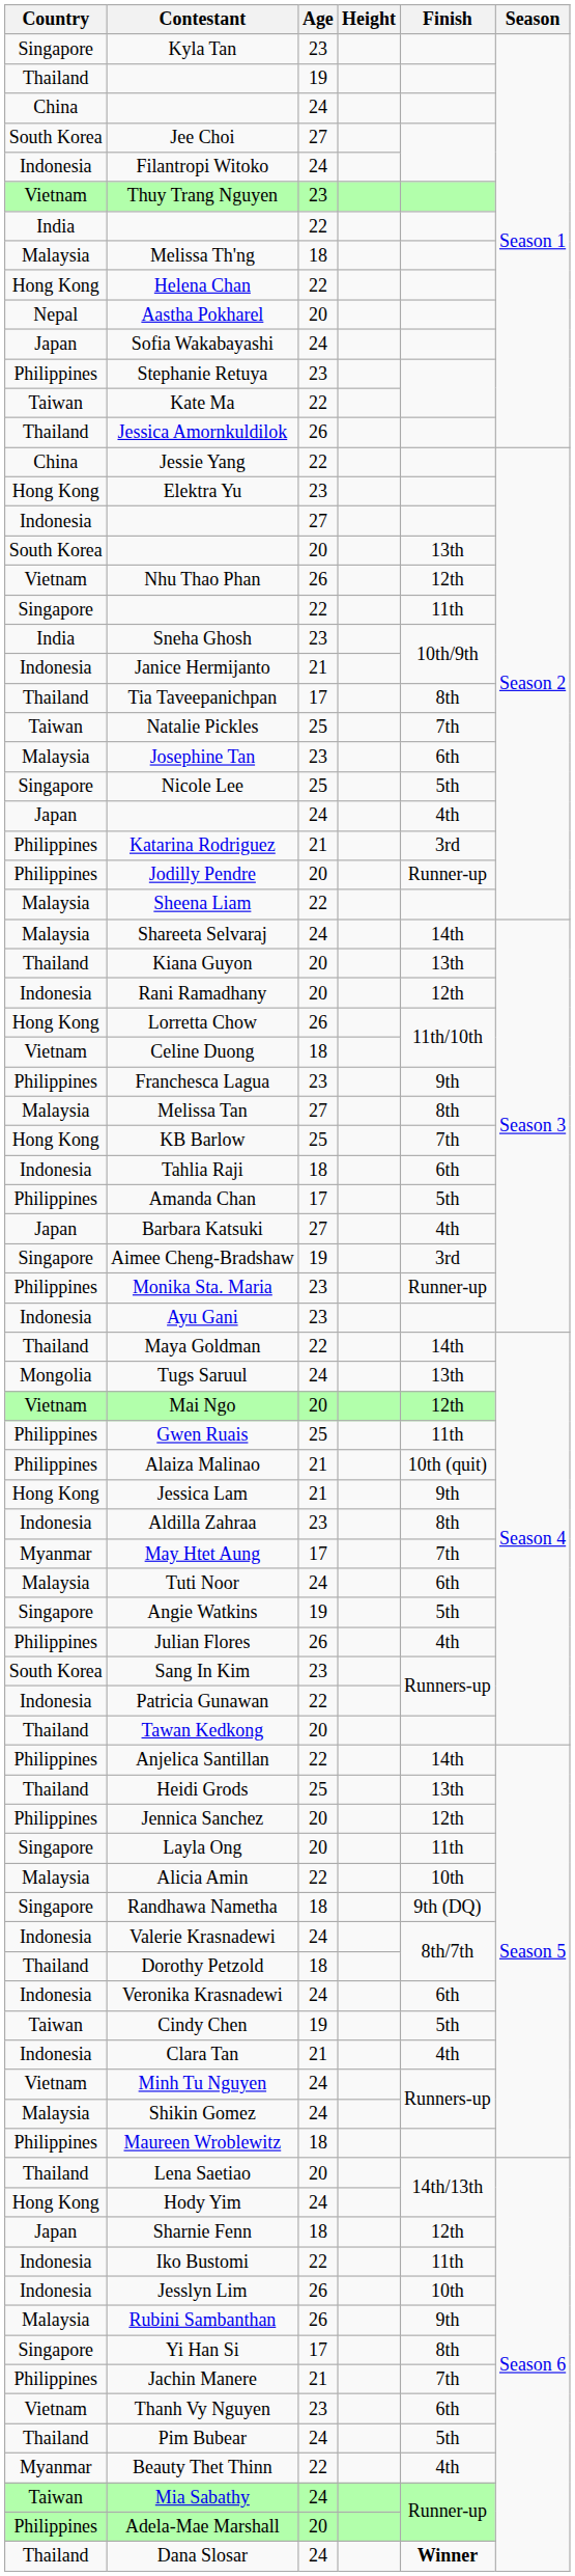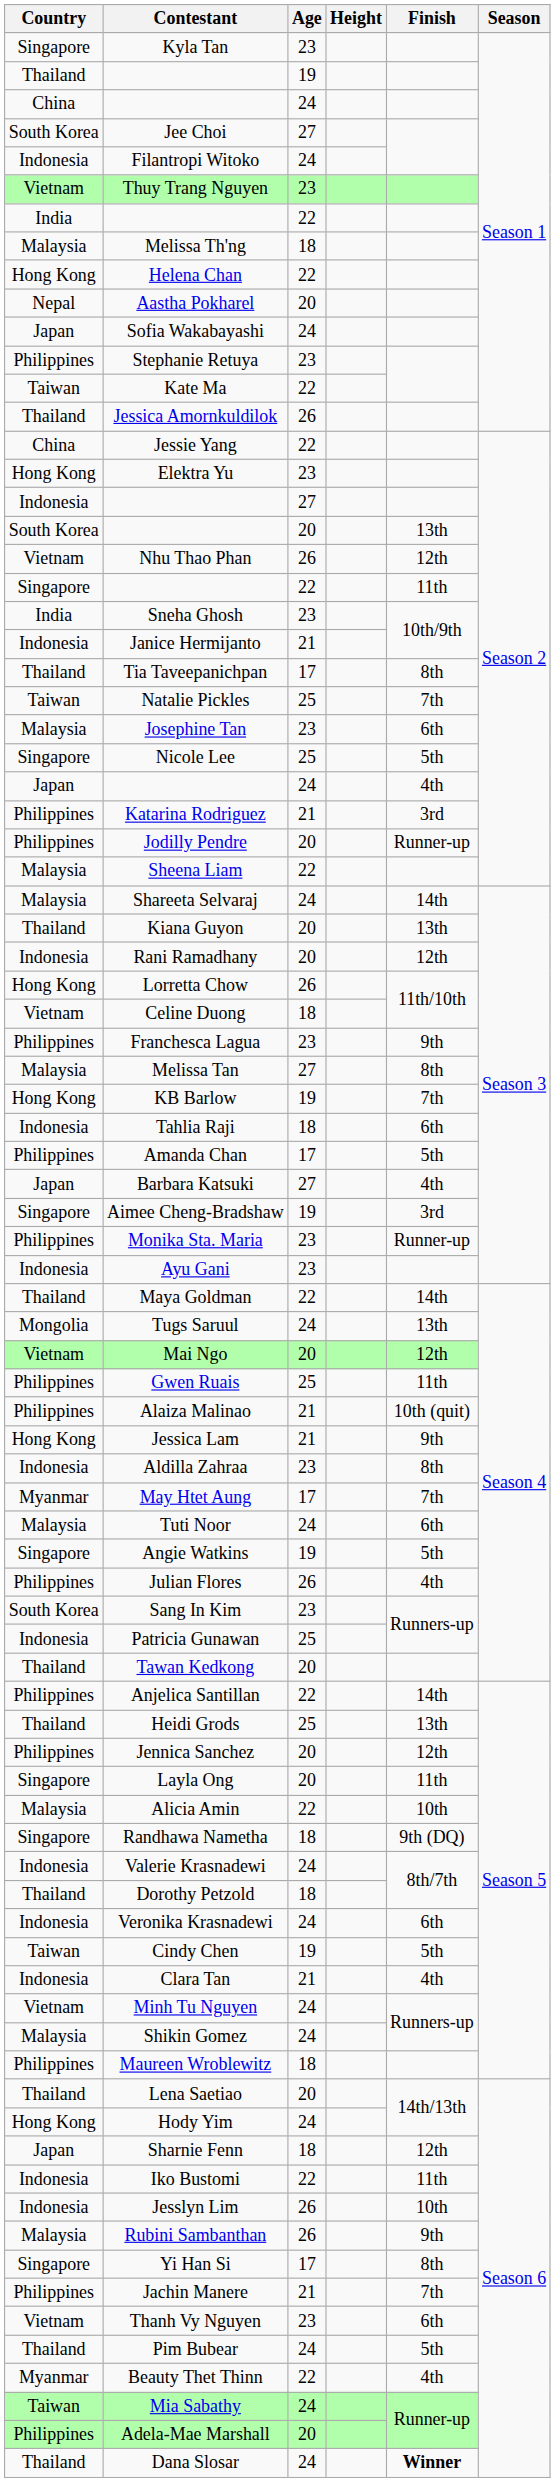 <table class="wikitable sortable" style="text-align:center">
 <tr>
 <th>Country</th>
 <th>Contestant</th>
 <th>Age</th>
 <th>Height</th>
 <th>Finish</th>
 <th>Season</th>
 </tr>
 <tr>
 <td>Singapore</td>
 <td>Kyla Tan</td>
 <td>23</td>
 <td></td>
 <td></td>
 <td rowspan="14"><a href='#'>Season 1</a></td>
 </tr>
 <tr>
 <td>Thailand</td>
 <td></td>
 <td>19</td>
 <td></td>
 <td></td>
 </tr>
 <tr>
 <td>China</td>
 <td></td>
 <td>24</td>
 <td></td>
 <td></td>
 </tr>
 <tr>
 <td>South Korea</td>
 <td>Jee Choi</td>
 <td>27</td>
 <td></td>
 <td rowspan="2"></td>
 </tr>
 <tr>
 <td>Indonesia</td>
 <td>Filantropi Witoko</td>
 <td>24</td>
 <td></td>
 </tr>
 <tr bgcolor="#B2FFAB">
 <td>Vietnam</td>
 <td>Thuy Trang Nguyen</td>
 <td>23</td>
 <td></td>
 <td></td>
 </tr>
 <tr>
 <td>India</td>
 <td></td>
 <td>22</td>
 <td></td>
 <td></td>
 </tr>
 <tr>
 <td>Malaysia</td>
 <td>Melissa Th'ng</td>
 <td>18</td>
 <td></td>
 <td></td>
 </tr>
 <tr>
 <td>Hong Kong</td>
 <td><a href='#'>Helena Chan</a></td>
 <td>22</td>
 <td></td>
 <td></td>
 </tr>
 <tr>
 <td>Nepal</td>
 <td><a href='#'>Aastha Pokharel</a></td>
 <td>20</td>
 <td></td>
 <td></td>
 </tr>
 <tr>
 <td>Japan</td>
 <td>Sofia Wakabayashi</td>
 <td>24</td>
 <td></td>
 <td></td>
 </tr>
 <tr>
 <td>Philippines</td>
 <td>Stephanie Retuya</td>
 <td>23</td>
 <td></td>
 <td rowspan="2"></td>
 </tr>
 <tr>
 <td>Taiwan</td>
 <td>Kate Ma</td>
 <td>22</td>
 <td></td>
 </tr>
 <tr>
 <td>Thailand</td>
 <td><a href='#'>Jessica Amornkuldilok</a></td>
 <td>26</td>
 <td></td>
 <td></td>
 </tr>
 <tr>
 <td>China</td>
 <td>Jessie Yang</td>
 <td>22</td>
 <td></td>
 <td></td>
 <td rowspan="16"><a href='#'>Season 2</a></td>
 </tr>
 <tr>
 <td>Hong Kong</td>
 <td>Elektra Yu</td>
 <td>23</td>
 <td></td>
 <td></td>
 </tr>
 <tr>
 <td>Indonesia</td>
 <td></td>
 <td>27</td>
 <td></td>
 <td></td>
 </tr>
 <tr>
 <td>South Korea</td>
 <td></td>
 <td>20</td>
 <td></td>
 <td>13th</td>
 </tr>
 <tr>
 <td>Vietnam</td>
 <td>Nhu Thao Phan</td>
 <td>26</td>
 <td></td>
 <td>12th</td>
 </tr>
 <tr>
 <td>Singapore</td>
 <td></td>
 <td>22</td>
 <td></td>
 <td>11th</td>
 </tr>
 <tr>
 <td>India</td>
 <td>Sneha Ghosh</td>
 <td>23</td>
 <td></td>
 <td rowspan="2">10th/9th</td>
 </tr>
 <tr>
 <td>Indonesia</td>
 <td>Janice Hermijanto</td>
 <td>21</td>
 <td></td>
 </tr>
 <tr>
 <td>Thailand</td>
 <td>Tia Taveepanichpan</td>
 <td>17</td>
 <td></td>
 <td>8th</td>
 </tr>
 <tr>
 <td>Taiwan</td>
 <td>Natalie Pickles</td>
 <td>25</td>
 <td></td>
 <td>7th</td>
 </tr>
 <tr>
 <td>Malaysia</td>
 <td><a href='#'>Josephine Tan</a></td>
 <td>23</td>
 <td></td>
 <td>6th</td>
 </tr>
 <tr>
 <td>Singapore</td>
 <td>Nicole Lee</td>
 <td>25</td>
 <td></td>
 <td>5th</td>
 </tr>
 <tr>
 <td>Japan</td>
 <td></td>
 <td>24</td>
 <td></td>
 <td>4th</td>
 </tr>
 <tr>
 <td>Philippines</td>
 <td><a href='#'>Katarina Rodriguez</a></td>
 <td>21</td>
 <td></td>
 <td>3rd</td>
 </tr>
 <tr>
 <td>Philippines</td>
 <td><a href='#'>Jodilly Pendre</a></td>
 <td>20</td>
 <td></td>
 <td>Runner-up</td>
 </tr>
 <tr>
 <td>Malaysia</td>
 <td><a href='#'>Sheena Liam</a></td>
 <td>22</td>
 <td></td>
 <td></td>
 </tr>
 <tr>
 <td>Malaysia</td>
 <td>Shareeta Selvaraj</td>
 <td>24</td>
 <td></td>
 <td>14th</td>
 <td rowspan="14"><a href='#'>Season 3</a></td>
 </tr>
 <tr>
 <td>Thailand</td>
 <td>Kiana Guyon</td>
 <td>20</td>
 <td></td>
 <td>13th</td>
 </tr>
 <tr>
 <td>Indonesia</td>
 <td>Rani Ramadhany</td>
 <td>20</td>
 <td></td>
 <td>12th</td>
 </tr>
 <tr>
 <td>Hong Kong</td>
 <td>Lorretta Chow</td>
 <td>26</td>
 <td></td>
 <td rowspan="2">11th/10th</td>
 </tr>
 <tr>
 <td>Vietnam</td>
 <td>Celine Duong</td>
 <td>18</td>
 <td></td>
 </tr>
 <tr>
 <td>Philippines</td>
 <td>Franchesca Lagua</td>
 <td>23</td>
 <td></td>
 <td>9th</td>
 </tr>
 <tr>
 <td>Malaysia</td>
 <td>Melissa Tan</td>
 <td>27</td>
 <td></td>
 <td>8th</td>
 </tr>
 <tr>
 <td>Hong Kong</td>
 <td>KB Barlow</td>
-<td>25</td>
+<td>19</td>
 <td></td>
 <td>7th</td>
 </tr>
 <tr>
 <td>Indonesia</td>
 <td>Tahlia Raji</td>
 <td>18</td>
 <td></td>
 <td>6th</td>
 </tr>
 <tr>
 <td>Philippines</td>
 <td>Amanda Chan</td>
 <td>17</td>
 <td></td>
 <td>5th</td>
 </tr>
 <tr>
 <td>Japan</td>
 <td>Barbara Katsuki</td>
 <td>27</td>
 <td></td>
 <td>4th</td>
 </tr>
 <tr>
 <td>Singapore</td>
 <td>Aimee Cheng-Bradshaw</td>
 <td>19</td>
 <td></td>
 <td>3rd</td>
 </tr>
 <tr>
 <td>Philippines</td>
 <td><a href='#'>Monika Sta. Maria</a></td>
 <td>23</td>
 <td></td>
 <td>Runner-up</td>
 </tr>
 <tr>
 <td>Indonesia</td>
 <td><a href='#'>Ayu Gani</a></td>
 <td>23</td>
 <td></td>
 <td></td>
 </tr>
 <tr>
 <td>Thailand</td>
 <td>Maya Goldman</td>
 <td>22</td>
 <td></td>
 <td>14th</td>
 <td rowspan="14"><a href='#'>Season 4</a></td>
 </tr>
 <tr>
 <td>Mongolia</td>
 <td>Tugs Saruul</td>
 <td>24</td>
 <td></td>
 <td>13th</td>
 </tr>
 <tr bgcolor="#B2FFAB">
 <td>Vietnam</td>
 <td>Mai Ngo </td>
 <td>20</td>
 <td></td>
 <td>12th</td>
 </tr>
 <tr>
 <td>Philippines</td>
 <td><a href='#'>Gwen Ruais</a></td>
 <td>25</td>
 <td></td>
 <td>11th</td>
 </tr>
 <tr>
 <td>Philippines</td>
 <td>Alaiza Malinao</td>
 <td>21</td>
 <td></td>
 <td>10th (quit)</td>
 </tr>
 <tr>
 <td>Hong Kong</td>
 <td>Jessica Lam</td>
 <td>21</td>
 <td></td>
 <td>9th</td>
 </tr>
 <tr>
 <td>Indonesia</td>
 <td>Aldilla Zahraa</td>
 <td>23</td>
 <td></td>
 <td>8th</td>
 </tr>
 <tr>
 <td>Myanmar</td>
 <td><a href='#'>May Htet Aung</a></td>
 <td>17</td>
 <td></td>
 <td>7th</td>
 </tr>
 <tr>
 <td>Malaysia</td>
 <td>Tuti Noor</td>
 <td>24</td>
 <td></td>
 <td>6th</td>
 </tr>
 <tr>
 <td>Singapore</td>
 <td>Angie Watkins</td>
 <td>19</td>
 <td></td>
 <td>5th</td>
 </tr>
 <tr>
 <td>Philippines</td>
 <td>Julian Flores</td>
 <td>26</td>
 <td></td>
 <td>4th</td>
 </tr>
 <tr>
 <td>South Korea</td>
 <td>Sang In Kim</td>
 <td>23</td>
 <td></td>
 <td rowspan="2">Runners-up</td>
 </tr>
 <tr>
 <td>Indonesia</td>
 <td>Patricia Gunawan</td>
-<td>22</td>
+<td>25</td>
 <td></td>
 </tr>
 <tr>
 <td>Thailand</td>
 <td><a href='#'>Tawan Kedkong</a></td>
 <td>20</td>
 <td></td>
 <td></td>
 </tr>
 <tr>
 <td>Philippines</td>
 <td>Anjelica Santillan</td>
 <td>22</td>
 <td></td>
 <td>14th</td>
 <td rowspan="14"><a href='#'>Season 5</a></td>
 </tr>
 <tr>
 <td>Thailand</td>
 <td>Heidi Grods</td>
 <td>25</td>
 <td></td>
 <td>13th</td>
 </tr>
 <tr>
 <td>Philippines</td>
 <td>Jennica Sanchez</td>
 <td>20</td>
 <td></td>
 <td>12th</td>
 </tr>
 <tr>
 <td>Singapore</td>
 <td>Layla Ong</td>
 <td>20</td>
 <td></td>
 <td>11th</td>
 </tr>
 <tr>
 <td>Malaysia</td>
 <td>Alicia Amin</td>
 <td>22</td>
 <td></td>
 <td>10th</td>
 </tr>
 <tr>
 <td>Singapore</td>
 <td>Randhawa Nametha</td>
 <td>18</td>
 <td></td>
 <td>9th (DQ)</td>
 </tr>
 <tr>
 <td>Indonesia</td>
 <td>Valerie Krasnadewi</td>
 <td>24</td>
 <td></td>
 <td rowspan="2">8th/7th</td>
 </tr>
 <tr>
 <td>Thailand</td>
 <td>Dorothy Petzold</td>
 <td>18</td>
 <td></td>
 </tr>
 <tr>
 <td>Indonesia</td>
 <td>Veronika Krasnadewi</td>
 <td>24</td>
 <td></td>
 <td>6th</td>
 </tr>
 <tr>
 <td>Taiwan</td>
 <td>Cindy Chen</td>
 <td>19</td>
 <td></td>
 <td>5th</td>
 </tr>
 <tr>
 <td>Indonesia</td>
 <td>Clara Tan</td>
 <td>21</td>
 <td></td>
 <td>4th</td>
 </tr>
 <tr>
 <td>Vietnam</td>
 <td><a href='#'>Minh Tu Nguyen</a></td>
 <td>24</td>
 <td></td>
 <td rowspan="2">Runners-up</td>
 </tr>
 <tr>
 <td>Malaysia</td>
 <td>Shikin Gomez</td>
 <td>24</td>
 <td></td>
 </tr>
 <tr>
 <td>Philippines</td>
 <td><a href='#'>Maureen Wroblewitz</a></td>
 <td>18</td>
 <td></td>
 <td></td>
 </tr>
 <tr>
 <td>Thailand</td>
 <td>Lena Saetiao</td>
 <td>20</td>
 <td></td>
 <td rowspan="2">14th/13th</td>
 <td rowspan="14"><a href='#'>Season 6</a></td>
 </tr>
 <tr>
 <td>Hong Kong</td>
 <td>Hody Yim</td>
 <td>24</td>
 <td></td>
 </tr>
 <tr>
 <td>Japan</td>
 <td>Sharnie Fenn</td>
 <td>18</td>
 <td></td>
 <td>12th</td>
 </tr>
 <tr>
 <td>Indonesia</td>
 <td>Iko Bustomi</td>
 <td>22</td>
 <td></td>
 <td>11th</td>
 </tr>
 <tr>
 <td>Indonesia</td>
 <td>Jesslyn Lim</td>
 <td>26</td>
 <td></td>
 <td>10th</td>
 </tr>
 <tr>
 <td>Malaysia</td>
 <td><a href='#'>Rubini Sambanthan</a></td>
 <td>26</td>
 <td></td>
 <td>9th</td>
 </tr>
 <tr>
 <td>Singapore</td>
 <td>Yi Han Si</td>
 <td>17</td>
 <td></td>
 <td>8th</td>
 </tr>
 <tr>
 <td>Philippines</td>
 <td>Jachin Manere</td>
 <td>21</td>
 <td></td>
 <td>7th</td>
 </tr>
 <tr>
 <td>Vietnam</td>
 <td>Thanh Vy Nguyen</td>
 <td>23</td>
 <td></td>
 <td>6th</td>
 </tr>
 <tr>
 <td>Thailand</td>
 <td>Pim Bubear</td>
 <td>24</td>
 <td></td>
 <td>5th</td>
 </tr>
 <tr>
 <td>Myanmar</td>
 <td>Beauty Thet Thinn</td>
 <td>22</td>
 <td></td>
 <td>4th</td>
 </tr>
 <tr>
 <td bgcolor="#B2FFAB">Taiwan</td>
 <td bgcolor="#B2FFAB"><a href='#'>Mia Sabathy</a></td>
 <td bgcolor="#B2FFAB">24</td>
 <td bgcolor="#B2FFAB"></td>
 <td bgcolor="#B2FFAB" Rowspan="2">Runner-up</td>
 </tr>
 <tr>
 <td bgcolor="#B2FFAB">Philippines</td>
 <td bgcolor="#B2FFAB">Adela-Mae Marshall</td>
 <td bgcolor="#B2FFAB">20</td>
 <td bgcolor="#B2FFAB"></td>
 </tr>
 <tr>
 <td>Thailand</td>
 <td>Dana Slosar</td>
 <td>24</td>
 <td></td>
 <td><strong>Winner</strong></td>
 </tr>
 </table>
